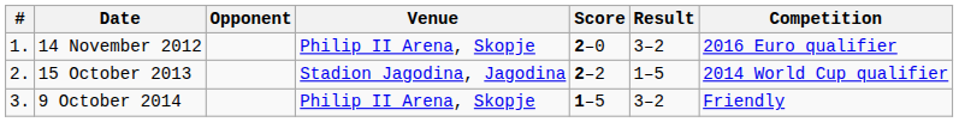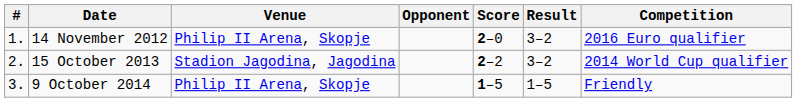 <table class="wikitable">
 <tr>
 <th>#</th>
 <th>Date</th>
+<th>Venue</th>
 <th>Opponent</th>
-<th>Venue</th>
 <th>Score</th>
 <th>Result</th>
 <th>Competition</th>
 </tr>
 <tr>
 <td>1.</td>
 <td>14 November 2012</td>
+<td><a href='#'>Philip II Arena</a>, <a href='#'>Skopje</a></td>
 <td></td>
-<td><a href='#'>Philip II Arena</a>, <a href='#'>Skopje</a></td>
 <td><strong>2</strong>–0</td>
 <td>3–2</td>
 <td><a href='#'>2016 Euro qualifier</a></td>
 </tr>
 <tr>
 <td>2.</td>
 <td>15 October 2013</td>
+<td><a href='#'>Stadion Jagodina</a>, <a href='#'>Jagodina</a></td>
 <td></td>
-<td><a href='#'>Stadion Jagodina</a>, <a href='#'>Jagodina</a></td>
 <td><strong>2</strong>–2</td>
-<td>1–5</td>
+<td>3–2</td>
 <td><a href='#'>2014 World Cup qualifier</a></td>
 </tr>
 <tr>
 <td>3.</td>
 <td>9 October 2014</td>
+<td><a href='#'>Philip II Arena</a>, <a href='#'>Skopje</a></td>
 <td></td>
-<td><a href='#'>Philip II Arena</a>, <a href='#'>Skopje</a></td>
 <td><strong>1</strong>–5</td>
-<td>3–2</td>
+<td>1–5</td>
 <td><a href='#'>Friendly</a></td>
 </tr>
 </table>
